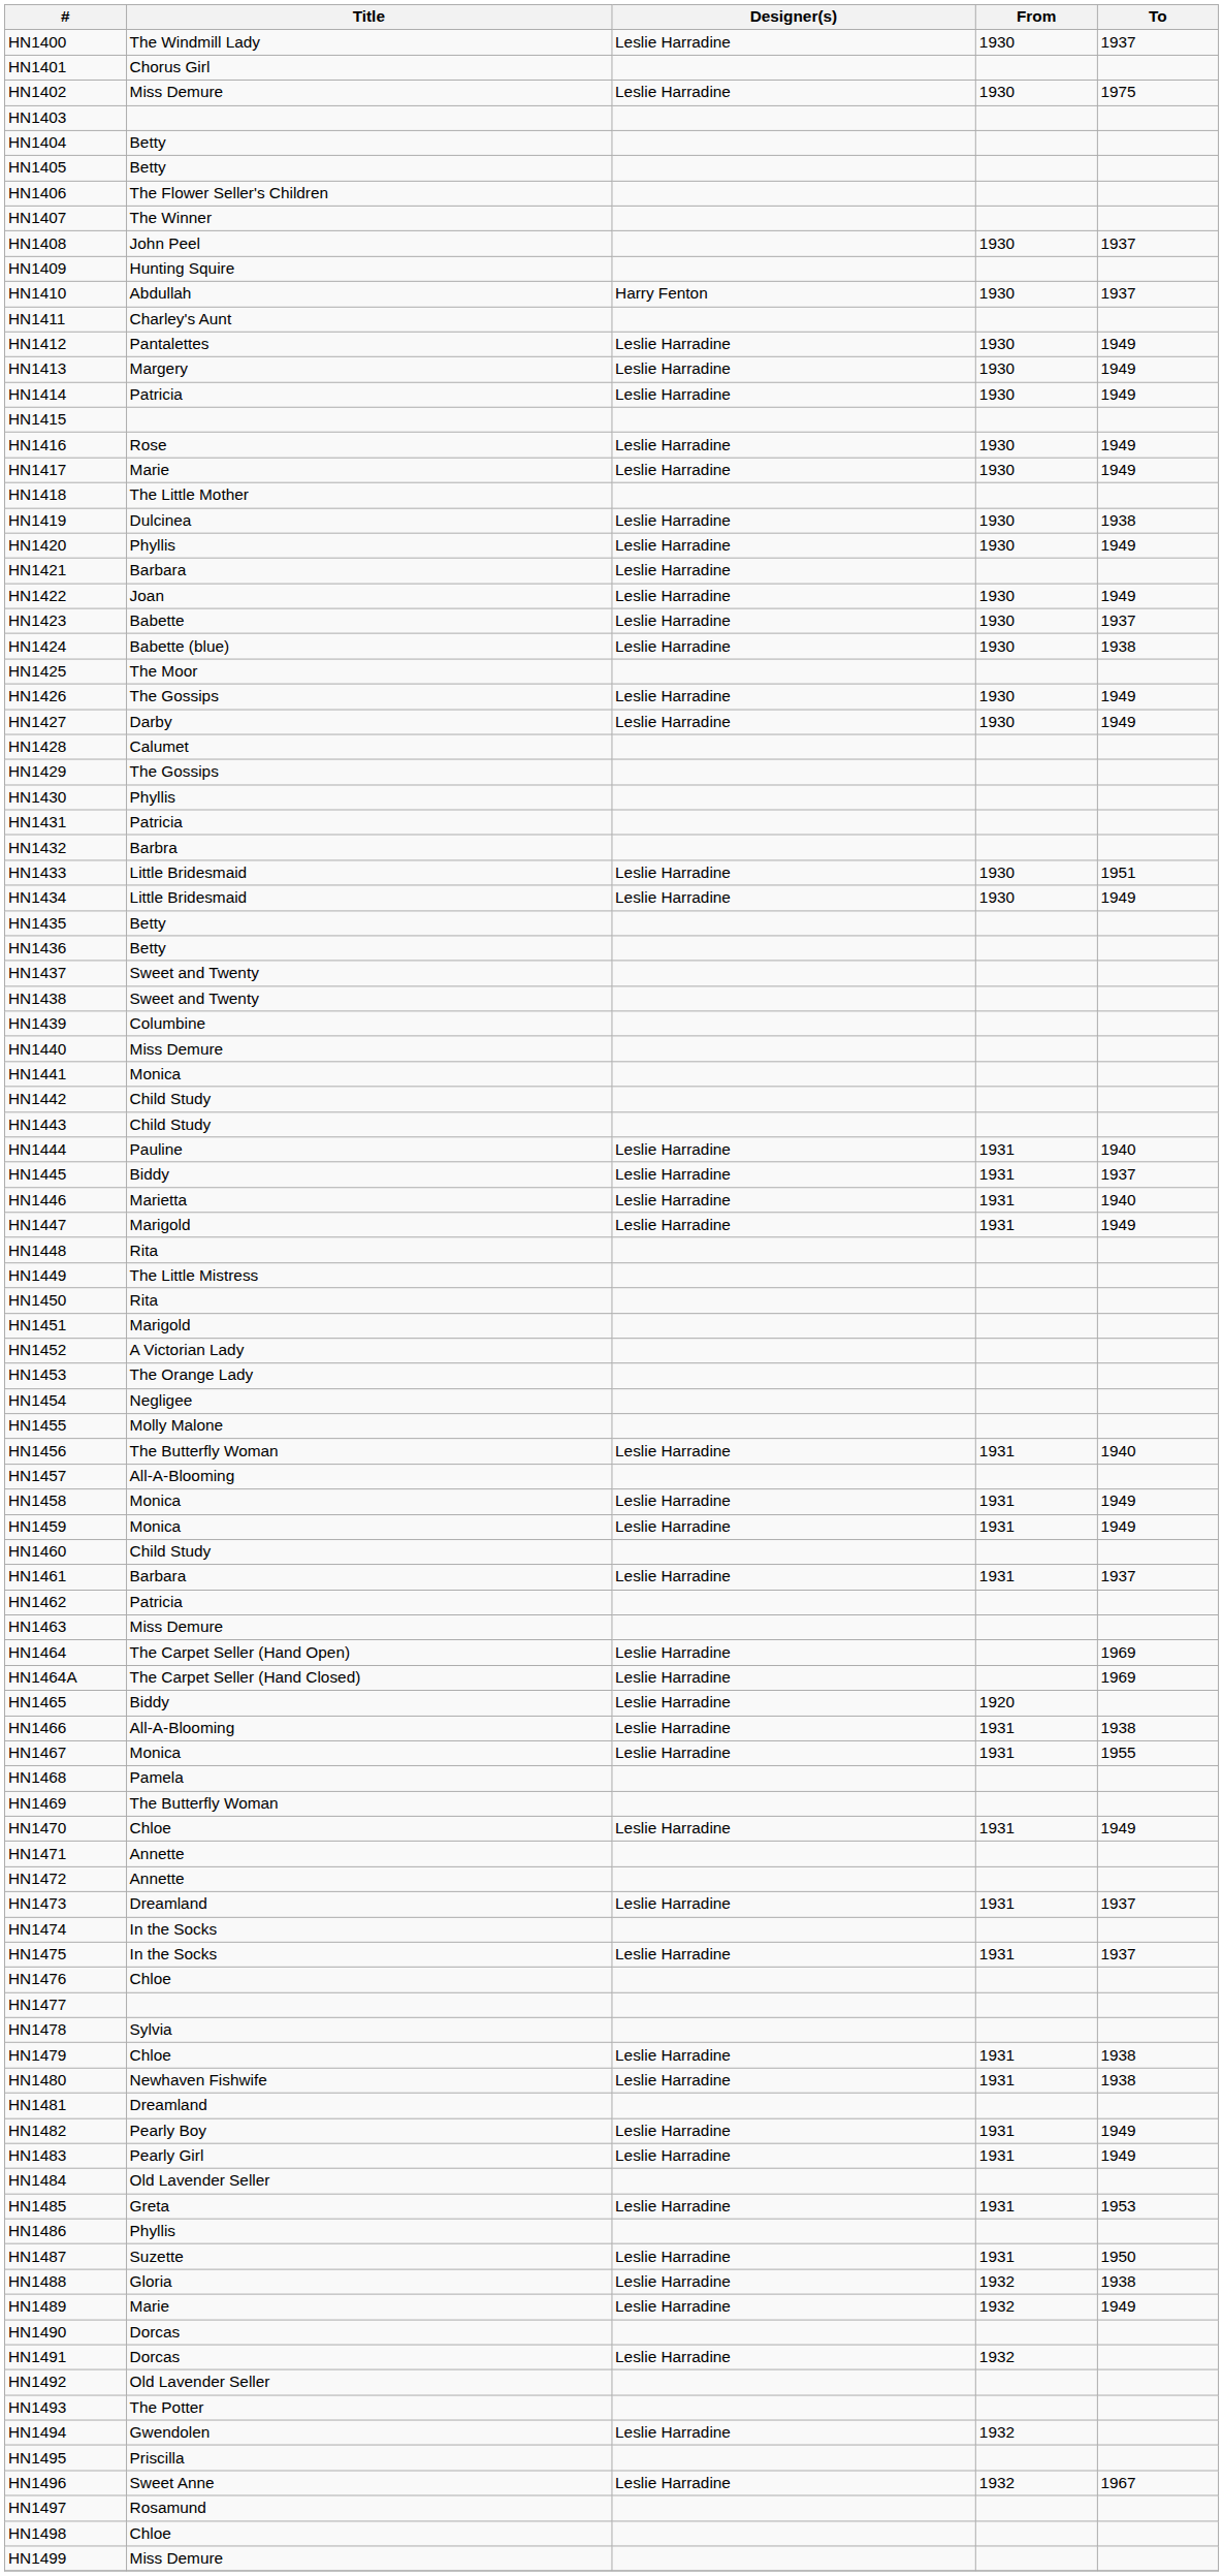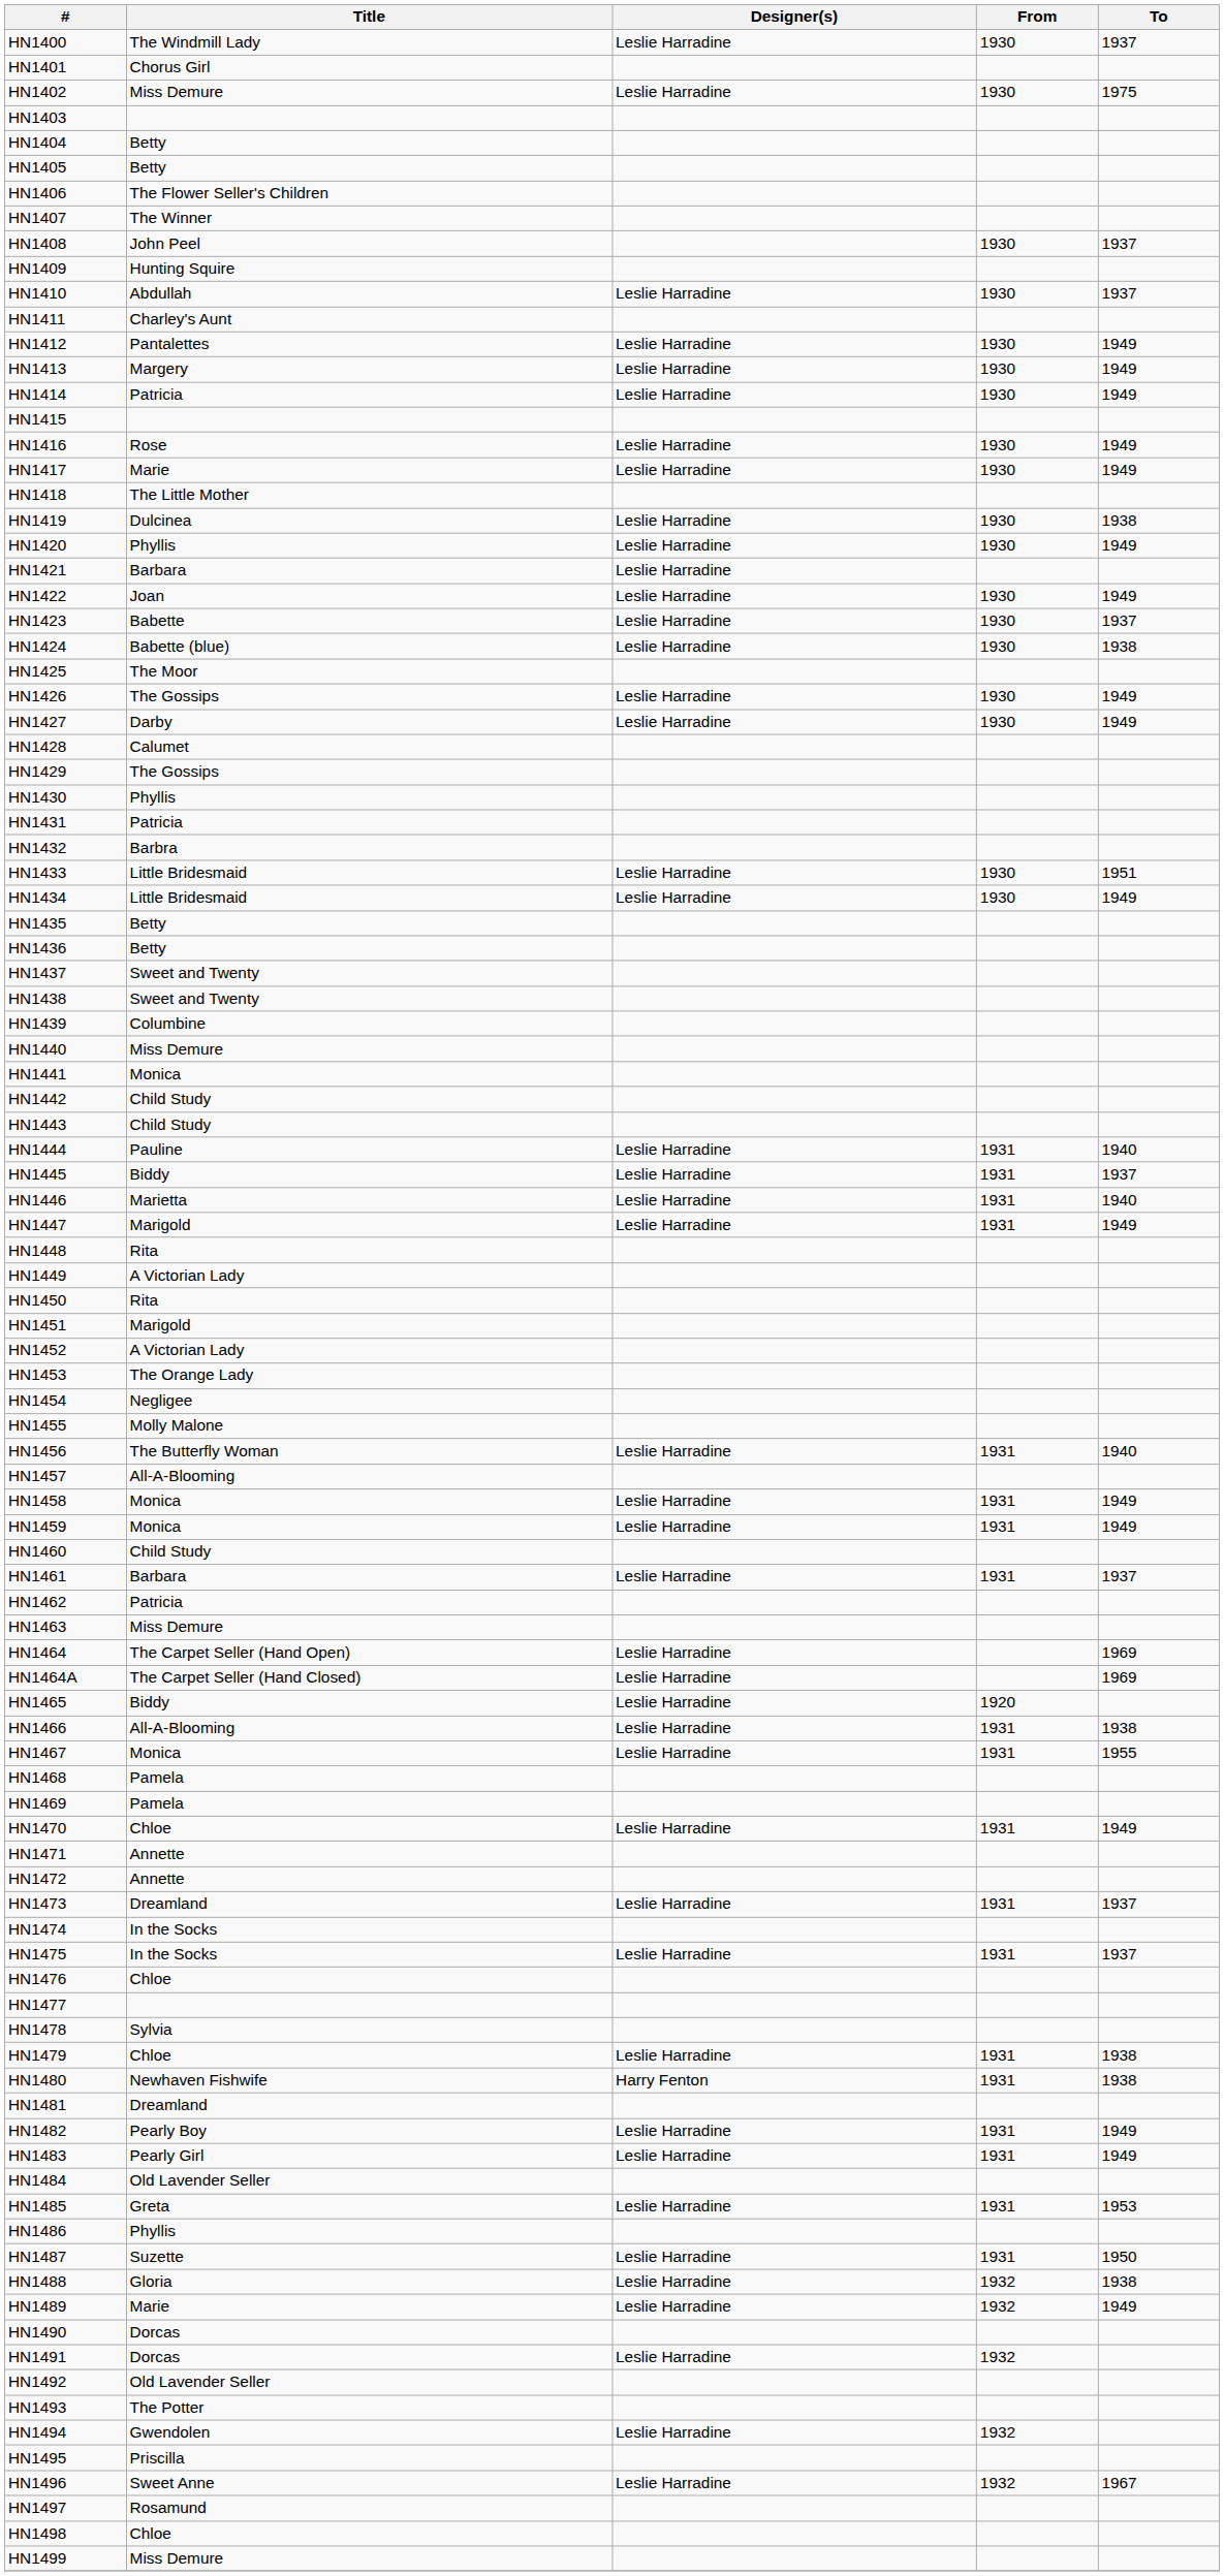 <table class="wikitable collapsible" width="97%" border="1" cellpadding="1" cellspacing="0" align="centre">
 <tr>
 <th width=10%>#</th>
 <th width=40%>Title</th>
 <th width=30%>Designer(s)</th>
 <th width=10%>From</th>
 <th width=10%>To</th>
 </tr>
 <tr>
 <td>HN1400</td>
 <td>The Windmill Lady</td>
 <td>Leslie Harradine</td>
 <td>1930</td>
 <td>1937</td>
 </tr>
 <tr>
 <td>HN1401</td>
 <td>Chorus Girl</td>
 <td></td>
 <td></td>
 <td></td>
 </tr>
 <tr>
 <td>HN1402</td>
 <td>Miss Demure</td>
 <td>Leslie Harradine</td>
 <td>1930</td>
 <td>1975</td>
 </tr>
 <tr>
 <td>HN1403</td>
 <td></td>
 <td></td>
 <td></td>
 <td></td>
 </tr>
 <tr>
 <td>HN1404</td>
 <td>Betty</td>
 <td></td>
 <td></td>
 <td></td>
 </tr>
 <tr>
 <td>HN1405</td>
 <td>Betty</td>
 <td></td>
 <td></td>
 <td></td>
 </tr>
 <tr>
 <td>HN1406</td>
 <td>The Flower Seller's Children</td>
 <td></td>
 <td></td>
 <td></td>
 </tr>
 <tr>
 <td>HN1407</td>
 <td>The Winner</td>
 <td></td>
 <td></td>
 <td></td>
 </tr>
 <tr>
 <td>HN1408</td>
 <td>John Peel</td>
 <td></td>
 <td>1930</td>
 <td>1937</td>
 </tr>
 <tr>
 <td>HN1409</td>
 <td>Hunting Squire</td>
 <td></td>
 <td></td>
 <td></td>
 </tr>
 <tr>
 <td>HN1410</td>
 <td>Abdullah</td>
-<td>Harry Fenton</td>
+<td>Leslie Harradine</td>
 <td>1930</td>
 <td>1937</td>
 </tr>
 <tr>
 <td>HN1411</td>
 <td>Charley's Aunt</td>
 <td></td>
 <td></td>
 <td></td>
 </tr>
 <tr>
 <td>HN1412</td>
 <td>Pantalettes</td>
 <td>Leslie Harradine</td>
 <td>1930</td>
 <td>1949</td>
 </tr>
 <tr>
 <td>HN1413</td>
 <td>Margery</td>
 <td>Leslie Harradine</td>
 <td>1930</td>
 <td>1949</td>
 </tr>
 <tr>
 <td>HN1414</td>
 <td>Patricia</td>
 <td>Leslie Harradine</td>
 <td>1930</td>
 <td>1949</td>
 </tr>
 <tr>
 <td>HN1415</td>
 <td></td>
 <td></td>
 <td></td>
 <td></td>
 </tr>
 <tr>
 <td>HN1416</td>
 <td>Rose</td>
 <td>Leslie Harradine</td>
 <td>1930</td>
 <td>1949</td>
 </tr>
 <tr>
 <td>HN1417</td>
 <td>Marie</td>
 <td>Leslie Harradine</td>
 <td>1930</td>
 <td>1949</td>
 </tr>
 <tr>
 <td>HN1418</td>
 <td>The Little Mother</td>
 <td></td>
 <td></td>
 <td></td>
 </tr>
 <tr>
 <td>HN1419</td>
 <td>Dulcinea</td>
 <td>Leslie Harradine</td>
 <td>1930</td>
 <td>1938</td>
 </tr>
 <tr>
 <td>HN1420</td>
 <td>Phyllis</td>
 <td>Leslie Harradine</td>
 <td>1930</td>
 <td>1949</td>
 </tr>
 <tr>
 <td>HN1421</td>
 <td>Barbara</td>
 <td>Leslie Harradine</td>
 <td></td>
 <td></td>
 </tr>
 <tr>
 <td>HN1422</td>
 <td>Joan</td>
 <td>Leslie Harradine</td>
 <td>1930</td>
 <td>1949</td>
 </tr>
 <tr>
 <td>HN1423</td>
 <td>Babette</td>
 <td>Leslie Harradine</td>
 <td>1930</td>
 <td>1937</td>
 </tr>
 <tr>
 <td>HN1424</td>
 <td>Babette (blue)</td>
 <td>Leslie Harradine</td>
 <td>1930</td>
 <td>1938</td>
 </tr>
 <tr>
 <td>HN1425</td>
 <td>The Moor</td>
 <td></td>
 <td></td>
 <td></td>
 </tr>
 <tr>
 <td>HN1426</td>
 <td>The Gossips</td>
 <td>Leslie Harradine</td>
 <td>1930</td>
 <td>1949</td>
 </tr>
 <tr>
 <td>HN1427</td>
 <td>Darby</td>
 <td>Leslie Harradine</td>
 <td>1930</td>
 <td>1949</td>
 </tr>
 <tr>
 <td>HN1428</td>
 <td>Calumet</td>
 <td></td>
 <td></td>
 <td></td>
 </tr>
 <tr>
 <td>HN1429</td>
 <td>The Gossips</td>
 <td></td>
 <td></td>
 <td></td>
 </tr>
 <tr>
 <td>HN1430</td>
 <td>Phyllis</td>
 <td></td>
 <td></td>
 <td></td>
 </tr>
 <tr>
 <td>HN1431</td>
 <td>Patricia</td>
 <td></td>
 <td></td>
 <td></td>
 </tr>
 <tr>
 <td>HN1432</td>
 <td>Barbra</td>
 <td></td>
 <td></td>
 <td></td>
 </tr>
 <tr>
 <td>HN1433</td>
 <td>Little Bridesmaid</td>
 <td>Leslie Harradine</td>
 <td>1930</td>
 <td>1951</td>
 </tr>
 <tr>
 <td>HN1434</td>
 <td>Little Bridesmaid</td>
 <td>Leslie Harradine</td>
 <td>1930</td>
 <td>1949</td>
 </tr>
 <tr>
 <td>HN1435</td>
 <td>Betty</td>
 <td></td>
 <td></td>
 <td></td>
 </tr>
 <tr>
 <td>HN1436</td>
 <td>Betty</td>
 <td></td>
 <td></td>
 <td></td>
 </tr>
 <tr>
 <td>HN1437</td>
 <td>Sweet and Twenty</td>
 <td></td>
 <td></td>
 <td></td>
 </tr>
 <tr>
 <td>HN1438</td>
 <td>Sweet and Twenty</td>
 <td></td>
 <td></td>
 <td></td>
 </tr>
 <tr>
 <td>HN1439</td>
 <td>Columbine</td>
 <td></td>
 <td></td>
 <td></td>
 </tr>
 <tr>
 <td>HN1440</td>
 <td>Miss Demure</td>
 <td></td>
 <td></td>
 <td></td>
 </tr>
 <tr>
 <td>HN1441</td>
 <td>Monica</td>
 <td></td>
 <td></td>
 <td></td>
 </tr>
 <tr>
 <td>HN1442</td>
 <td>Child Study</td>
 <td></td>
 <td></td>
 <td></td>
 </tr>
 <tr>
 <td>HN1443</td>
 <td>Child Study</td>
 <td></td>
 <td></td>
 <td></td>
 </tr>
 <tr>
 <td>HN1444</td>
 <td>Pauline</td>
 <td>Leslie Harradine</td>
 <td>1931</td>
 <td>1940</td>
 </tr>
 <tr>
 <td>HN1445</td>
 <td>Biddy</td>
 <td>Leslie Harradine</td>
 <td>1931</td>
 <td>1937</td>
 </tr>
 <tr>
 <td>HN1446</td>
 <td>Marietta</td>
 <td>Leslie Harradine</td>
 <td>1931</td>
 <td>1940</td>
 </tr>
 <tr>
 <td>HN1447</td>
 <td>Marigold</td>
 <td>Leslie Harradine</td>
 <td>1931</td>
 <td>1949</td>
 </tr>
 <tr>
 <td>HN1448</td>
 <td>Rita</td>
 <td></td>
 <td></td>
 <td></td>
 </tr>
 <tr>
 <td>HN1449</td>
-<td>The Little Mistress</td>
+<td>A Victorian Lady</td>
 <td></td>
 <td></td>
 <td></td>
 </tr>
 <tr>
 <td>HN1450</td>
 <td>Rita</td>
 <td></td>
 <td></td>
 <td></td>
 </tr>
 <tr>
 <td>HN1451</td>
 <td>Marigold</td>
 <td></td>
 <td></td>
 <td></td>
 </tr>
 <tr>
 <td>HN1452</td>
 <td>A Victorian Lady</td>
 <td></td>
 <td></td>
 <td></td>
 </tr>
 <tr>
 <td>HN1453</td>
 <td>The Orange Lady</td>
 <td></td>
 <td></td>
 <td></td>
 </tr>
 <tr>
 <td>HN1454</td>
 <td>Negligee</td>
 <td></td>
 <td></td>
 <td></td>
 </tr>
 <tr>
 <td>HN1455</td>
 <td>Molly Malone</td>
 <td></td>
 <td></td>
 <td></td>
 </tr>
 <tr>
 <td>HN1456</td>
 <td>The Butterfly Woman</td>
 <td>Leslie Harradine</td>
 <td>1931</td>
 <td>1940</td>
 </tr>
 <tr>
 <td>HN1457</td>
 <td>All-A-Blooming</td>
 <td></td>
 <td></td>
 <td></td>
 </tr>
 <tr>
 <td>HN1458</td>
 <td>Monica</td>
 <td>Leslie Harradine</td>
 <td>1931</td>
 <td>1949</td>
 </tr>
 <tr>
 <td>HN1459</td>
 <td>Monica</td>
 <td>Leslie Harradine</td>
 <td>1931</td>
 <td>1949</td>
 </tr>
 <tr>
 <td>HN1460</td>
 <td>Child Study</td>
 <td></td>
 <td></td>
 <td></td>
 </tr>
 <tr>
 <td>HN1461</td>
 <td>Barbara</td>
 <td>Leslie Harradine</td>
 <td>1931</td>
 <td>1937</td>
 </tr>
 <tr>
 <td>HN1462</td>
 <td>Patricia</td>
 <td></td>
 <td></td>
 <td></td>
 </tr>
 <tr>
 <td>HN1463</td>
 <td>Miss Demure</td>
 <td></td>
 <td></td>
 <td></td>
 </tr>
 <tr>
 <td>HN1464</td>
 <td>The Carpet Seller (Hand Open)</td>
 <td>Leslie Harradine</td>
 <td></td>
 <td>1969</td>
 </tr>
 <tr>
 <td>HN1464A</td>
 <td>The Carpet Seller (Hand Closed)</td>
 <td>Leslie Harradine</td>
 <td></td>
 <td>1969</td>
 </tr>
 <tr>
 <td>HN1465</td>
 <td>Biddy</td>
 <td>Leslie Harradine</td>
 <td>1920</td>
 <td></td>
 </tr>
 <tr>
 <td>HN1466</td>
 <td>All-A-Blooming</td>
 <td>Leslie Harradine</td>
 <td>1931</td>
 <td>1938</td>
 </tr>
 <tr>
 <td>HN1467</td>
 <td>Monica</td>
 <td>Leslie Harradine</td>
 <td>1931</td>
 <td>1955</td>
 </tr>
 <tr>
 <td>HN1468</td>
 <td>Pamela</td>
 <td></td>
 <td></td>
 <td></td>
 </tr>
 <tr>
 <td>HN1469</td>
-<td>The Butterfly Woman</td>
+<td>Pamela</td>
 <td></td>
 <td></td>
 <td></td>
 </tr>
 <tr>
 <td>HN1470</td>
 <td>Chloe</td>
 <td>Leslie Harradine</td>
 <td>1931</td>
 <td>1949</td>
 </tr>
 <tr>
 <td>HN1471</td>
 <td>Annette</td>
 <td></td>
 <td></td>
 <td></td>
 </tr>
 <tr>
 <td>HN1472</td>
 <td>Annette</td>
 <td></td>
 <td></td>
 <td></td>
 </tr>
 <tr>
 <td>HN1473</td>
 <td>Dreamland</td>
 <td>Leslie Harradine</td>
 <td>1931</td>
 <td>1937</td>
 </tr>
 <tr>
 <td>HN1474</td>
 <td>In the Socks</td>
 <td></td>
 <td></td>
 <td></td>
 </tr>
 <tr>
 <td>HN1475</td>
 <td>In the Socks</td>
 <td>Leslie Harradine</td>
 <td>1931</td>
 <td>1937</td>
 </tr>
 <tr>
 <td>HN1476</td>
 <td>Chloe</td>
 <td></td>
 <td></td>
 <td></td>
 </tr>
 <tr>
 <td>HN1477</td>
 <td></td>
 <td></td>
 <td></td>
 <td></td>
 </tr>
 <tr>
 <td>HN1478</td>
 <td>Sylvia</td>
 <td></td>
 <td></td>
 <td></td>
 </tr>
 <tr>
 <td>HN1479</td>
 <td>Chloe</td>
 <td>Leslie Harradine</td>
 <td>1931</td>
 <td>1938</td>
 </tr>
 <tr>
 <td>HN1480</td>
 <td>Newhaven Fishwife</td>
-<td>Leslie Harradine</td>
+<td>Harry Fenton</td>
 <td>1931</td>
 <td>1938</td>
 </tr>
 <tr>
 <td>HN1481</td>
 <td>Dreamland</td>
 <td></td>
 <td></td>
 <td></td>
 </tr>
 <tr>
 <td>HN1482</td>
 <td>Pearly Boy</td>
 <td>Leslie Harradine</td>
 <td>1931</td>
 <td>1949</td>
 </tr>
 <tr>
 <td>HN1483</td>
 <td>Pearly Girl</td>
 <td>Leslie Harradine</td>
 <td>1931</td>
 <td>1949</td>
 </tr>
 <tr>
 <td>HN1484</td>
 <td>Old Lavender Seller</td>
 <td></td>
 <td></td>
 <td></td>
 </tr>
 <tr>
 <td>HN1485</td>
 <td>Greta</td>
 <td>Leslie Harradine</td>
 <td>1931</td>
 <td>1953</td>
 </tr>
 <tr>
 <td>HN1486</td>
 <td>Phyllis</td>
 <td></td>
 <td></td>
 <td></td>
 </tr>
 <tr>
 <td>HN1487</td>
 <td>Suzette</td>
 <td>Leslie Harradine</td>
 <td>1931</td>
 <td>1950</td>
 </tr>
 <tr>
 <td>HN1488</td>
 <td>Gloria</td>
 <td>Leslie Harradine</td>
 <td>1932</td>
 <td>1938</td>
 </tr>
 <tr>
 <td>HN1489</td>
 <td>Marie</td>
 <td>Leslie Harradine</td>
 <td>1932</td>
 <td>1949</td>
 </tr>
 <tr>
 <td>HN1490</td>
 <td>Dorcas</td>
 <td></td>
 <td></td>
 <td></td>
 </tr>
 <tr>
 <td>HN1491</td>
 <td>Dorcas</td>
 <td>Leslie Harradine</td>
 <td>1932</td>
 <td></td>
 </tr>
 <tr>
 <td>HN1492</td>
 <td>Old Lavender Seller</td>
 <td></td>
 <td></td>
 <td></td>
 </tr>
 <tr>
 <td>HN1493</td>
 <td>The Potter</td>
 <td></td>
 <td></td>
 <td></td>
 </tr>
 <tr>
 <td>HN1494</td>
 <td>Gwendolen</td>
 <td>Leslie Harradine</td>
 <td>1932</td>
 <td></td>
 </tr>
 <tr>
 <td>HN1495</td>
 <td>Priscilla</td>
 <td></td>
 <td></td>
 <td></td>
 </tr>
 <tr>
 <td>HN1496</td>
 <td>Sweet Anne</td>
 <td>Leslie Harradine</td>
 <td>1932</td>
 <td>1967</td>
 </tr>
 <tr>
 <td>HN1497</td>
 <td>Rosamund</td>
 <td></td>
 <td></td>
 <td></td>
 </tr>
 <tr>
 <td>HN1498</td>
 <td>Chloe</td>
 <td></td>
 <td></td>
 <td></td>
 </tr>
 <tr>
 <td>HN1499</td>
 <td>Miss Demure</td>
 <td></td>
 <td></td>
 <td></td>
 </tr>
 <tr>
 </tr>
 </table>
